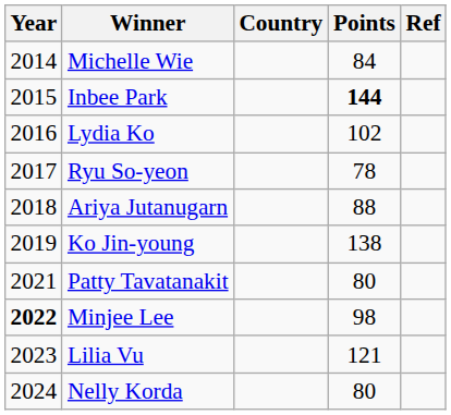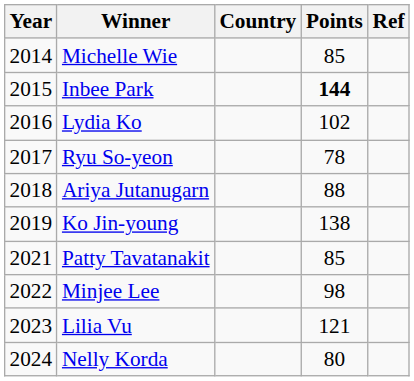 <table class=wikitable>
 <tr>
 <th>Year</th>
 <th>Winner</th>
 <th>Country</th>
 <th>Points</th>
 <th>Ref</th>
 </tr>
 <tr>
 <td>2014</td>
 <td><a href='#'>Michelle Wie</a></td>
 <td></td>
-<td align=center>84</td>
+<td align=center>85</td>
 <td></td>
 </tr>
 <tr>
 <td>2015</td>
 <td><a href='#'>Inbee Park</a></td>
 <td></td>
 <td align=center><strong>144</strong></td>
 <td></td>
 </tr>
 <tr>
 <td>2016</td>
 <td><a href='#'>Lydia Ko</a></td>
 <td></td>
 <td align=center>102</td>
 <td></td>
 </tr>
 <tr>
 <td>2017</td>
 <td><a href='#'>Ryu So-yeon</a></td>
 <td></td>
 <td align=center>78</td>
 <td></td>
 </tr>
 <tr>
 <td>2018</td>
 <td><a href='#'>Ariya Jutanugarn</a></td>
 <td></td>
 <td align=center>88</td>
 <td></td>
 </tr>
 <tr>
 <td>2019</td>
 <td><a href='#'>Ko Jin-young</a></td>
 <td></td>
 <td align=center>138</td>
 <td></td>
 </tr>
 <tr>
 <td>2021</td>
 <td><a href='#'>Patty Tavatanakit</a></td>
 <td></td>
-<td align=center>80</td>
+<td align=center>85</td>
 <td></td>
 </tr>
 <tr>
-<td><strong>2022</strong></td>
+<td>2022</td>
 <td><a href='#'>Minjee Lee</a></td>
 <td></td>
 <td align=center>98</td>
 <td></td>
 </tr>
 <tr>
 <td>2023</td>
 <td><a href='#'>Lilia Vu</a></td>
 <td></td>
 <td align=center>121</td>
 <td></td>
 </tr>
 <tr>
 <td>2024</td>
 <td><a href='#'>Nelly Korda</a></td>
 <td></td>
 <td align=center>80</td>
 <td></td>
 </tr>
 </table>
